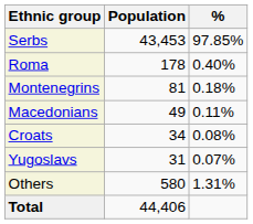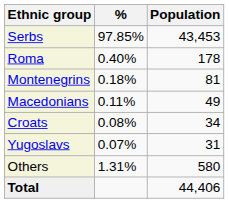 <table class="wikitable">
 <tr>
 <th>Ethnic group</th>
+<th>%</th>
 <th>Population</th>
-<th>%</th>
 </tr>
 <tr>
 <td style="background:#F5F5DC;"><a href='#'>Serbs</a></td>
+<td>97.85%</td>
 <td align="right">43,453</td>
-<td>97.85%</td>
 </tr>
 <tr>
 <td style="background:#F5F5DC;"><a href='#'>Roma</a></td>
+<td>0.40%</td>
 <td align="right">178</td>
-<td>0.40%</td>
 </tr>
 <tr>
 <td style="background:#F5F5DC;"><a href='#'>Montenegrins</a></td>
+<td>0.18%</td>
 <td align="right">81</td>
-<td>0.18%</td>
 </tr>
 <tr>
 <td style="background:#F5F5DC;"><a href='#'>Macedonians</a></td>
+<td>0.11%</td>
 <td align="right">49</td>
-<td>0.11%</td>
 </tr>
 <tr>
 <td style="background:#F5F5DC;"><a href='#'>Croats</a></td>
+<td>0.08%</td>
 <td align="right">34</td>
-<td>0.08%</td>
 </tr>
 <tr>
 <td style="background:#F5F5DC;"><a href='#'>Yugoslavs</a></td>
+<td>0.07%</td>
 <td align="right">31</td>
-<td>0.07%</td>
 </tr>
 <tr>
 <td style="background:#F5F5DC;">Others</td>
+<td>1.31%</td>
 <td align="right">580</td>
-<td>1.31%</td>
 </tr>
 <tr>
 <td style="background:#F0F0F0;"><strong>Total</strong></td>
+<td></td>
 <td align="right">44,406</td>
-<td></td>
 </tr>
 </table>
